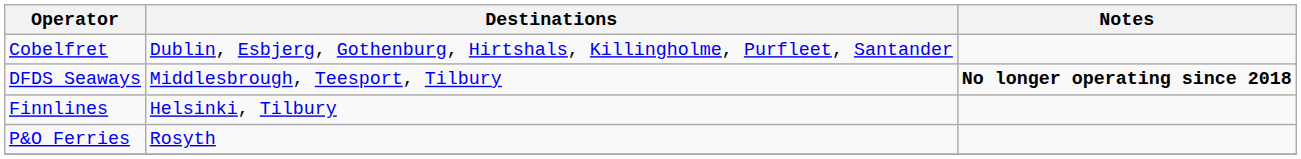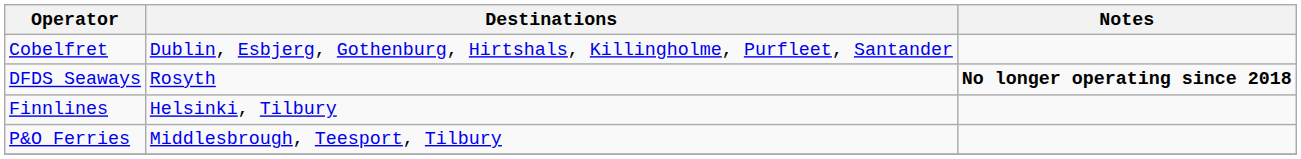 <table class="wikitable">
 <tr>
 <th>Operator</th>
 <th>Destinations</th>
 <th>Notes</th>
 </tr>
 <tr>
 <td><a href='#'>Cobelfret</a></td>
 <td><a href='#'>Dublin</a>, <a href='#'>Esbjerg</a>, <a href='#'>Gothenburg</a>, <a href='#'>Hirtshals</a>, <a href='#'>Killingholme</a>, <a href='#'>Purfleet</a>, <a href='#'>Santander</a></td>
 <td></td>
 </tr>
 <tr>
 <td><a href='#'>DFDS Seaways</a></td>
-<td><a href='#'>Middlesbrough</a>, <a href='#'>Teesport</a>, <a href='#'>Tilbury</a></td>
+<td><a href='#'>Rosyth</a></td>
 <td><strong>No longer operating since 2018</strong></td>
 </tr>
 <tr>
 <td><a href='#'>Finnlines</a></td>
 <td><a href='#'>Helsinki</a>, <a href='#'>Tilbury</a></td>
 <td></td>
 </tr>
 <tr>
 <td><a href='#'>P&O Ferries</a></td>
-<td><a href='#'>Rosyth</a></td>
+<td><a href='#'>Middlesbrough</a>, <a href='#'>Teesport</a>, <a href='#'>Tilbury</a></td>
 <td></td>
 </tr>
 <tr>
 </tr>
 </table>
